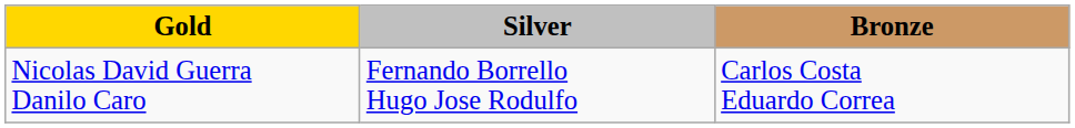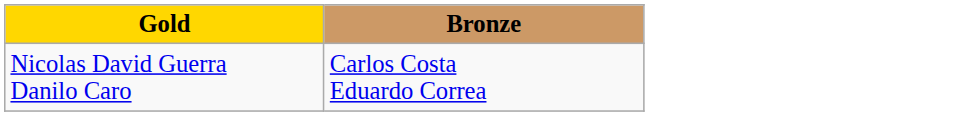 <table class="wikitable" style="text-align:left">
 <tr align="center">
 <td width=200 bgcolor=gold><strong>Gold</strong></td>
-<td width=200 bgcolor=silver><strong>Silver</strong></td>
 <td width=200 bgcolor=CC9966><strong>Bronze</strong></td>
 </tr>
 <tr>
 <td><a href='#'>Nicolas David Guerra</a><br><a href='#'>Danilo Caro</a><br><em></em></td>
-<td><a href='#'>Fernando Borrello</a><br><a href='#'>Hugo Jose Rodulfo</a><br><em></em></td>
 <td><a href='#'>Carlos Costa</a><br><a href='#'>Eduardo Correa</a><br><em></em></td>
 </tr>
 </table>
